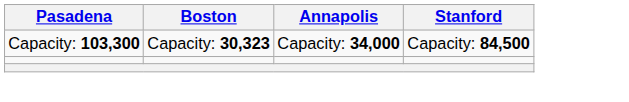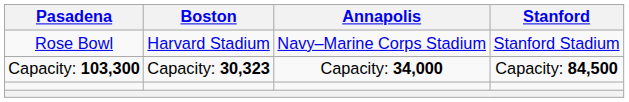 <table class="wikitable" style="text-align:center">
 <tr>
 <th><a href='#'>Pasadena</a></th>
 <th><a href='#'>Boston</a></th>
 <th><a href='#'>Annapolis</a></th>
 <th><a href='#'>Stanford</a></th>
+</tr>
+<tr>
+<td><a href='#'>Rose Bowl</a></td>
+<td><a href='#'>Harvard Stadium</a></td>
+<td><a href='#'>Navy–Marine Corps Stadium</a></td>
+<td><a href='#'>Stanford Stadium</a></td>
 </tr>
 <tr>
 <td>Capacity: <strong>103,300</strong></td>
 <td>Capacity: <strong>30,323</strong></td>
 <td>Capacity: <strong>34,000</strong></td>
 <td>Capacity: <strong>84,500</strong></td>
 </tr>
 <tr>
 <td></td>
 <td></td>
 <td></td>
 <td></td>
 </tr>
 <tr>
 <th colspan=4></th>
 </tr>
 </table>
